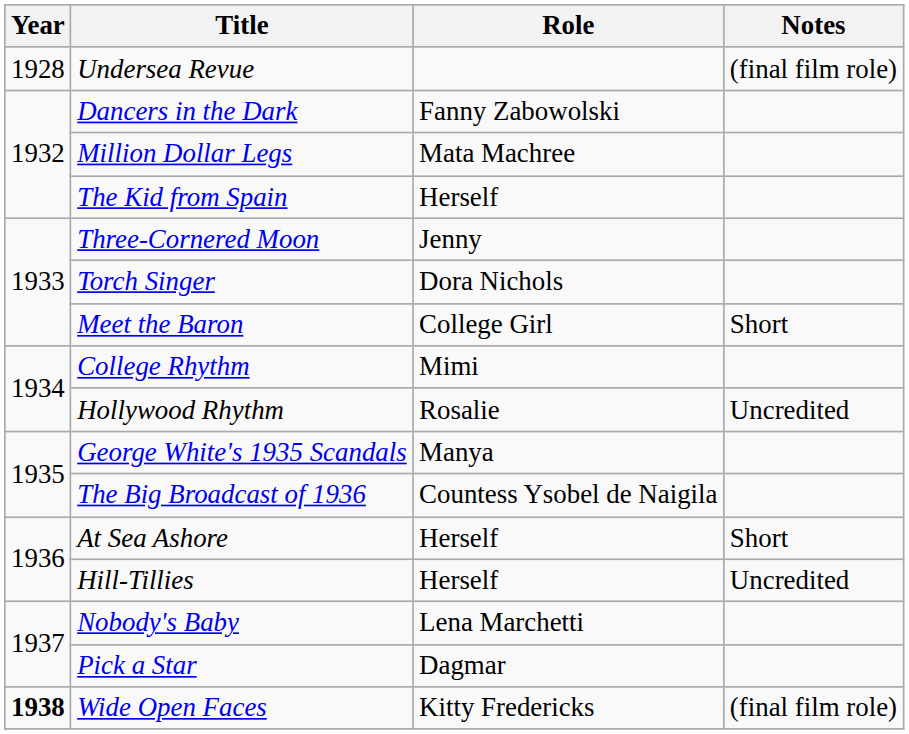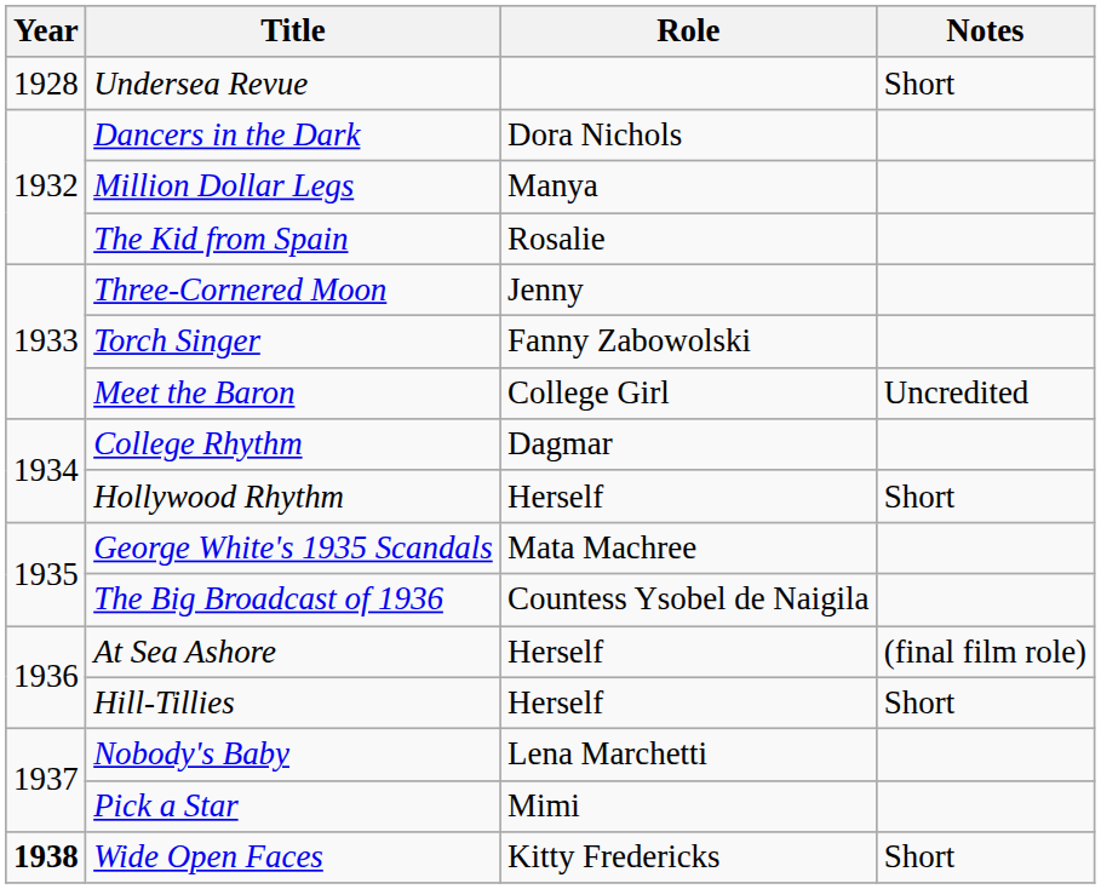 <table class="wikitable">
 <tr>
 <th>Year</th>
 <th>Title</th>
 <th>Role</th>
 <th>Notes</th>
 </tr>
 <tr>
 <td>1928</td>
 <td><em>Undersea Revue</em></td>
 <td></td>
-<td>(final film role)</td>
+<td>Short</td>
 </tr>
 <tr>
 <td rowspan=3>1932</td>
 <td><em><a href='#'>Dancers in the Dark</a></em></td>
-<td>Fanny Zabowolski</td>
+<td>Dora Nichols</td>
 <td></td>
 </tr>
 <tr>
 <td><em><a href='#'>Million Dollar Legs</a></em></td>
-<td>Mata Machree</td>
+<td>Manya</td>
 <td></td>
 </tr>
 <tr>
 <td><em><a href='#'>The Kid from Spain</a></em></td>
-<td>Herself</td>
+<td>Rosalie</td>
 <td></td>
 </tr>
 <tr>
 <td rowspan=3>1933</td>
 <td><em><a href='#'>Three-Cornered Moon</a></em></td>
 <td>Jenny</td>
 <td></td>
 </tr>
 <tr>
 <td><em><a href='#'>Torch Singer</a></em></td>
-<td>Dora Nichols</td>
+<td>Fanny Zabowolski</td>
 <td></td>
 </tr>
 <tr>
 <td><em><a href='#'>Meet the Baron</a></em></td>
 <td>College Girl</td>
-<td>Short</td>
+<td>Uncredited</td>
 </tr>
 <tr>
 <td rowspan=2>1934</td>
 <td><em><a href='#'>College Rhythm</a></em></td>
-<td>Mimi</td>
+<td>Dagmar</td>
 <td></td>
 </tr>
 <tr>
 <td><em>Hollywood Rhythm</em></td>
-<td>Rosalie</td>
-<td>Uncredited</td>
+<td>Herself</td>
+<td>Short</td>
 </tr>
 <tr>
 <td rowspan=2>1935</td>
 <td><em><a href='#'>George White's 1935 Scandals</a></em></td>
-<td>Manya</td>
+<td>Mata Machree</td>
 <td></td>
 </tr>
 <tr>
 <td><em><a href='#'>The Big Broadcast of 1936</a></em></td>
 <td>Countess Ysobel de Naigila</td>
 <td></td>
 </tr>
 <tr>
 <td rowspan=2>1936</td>
 <td><em>At Sea Ashore</em></td>
 <td>Herself</td>
-<td>Short</td>
+<td>(final film role)</td>
 </tr>
 <tr>
 <td><em>Hill-Tillies</em></td>
 <td>Herself</td>
-<td>Uncredited</td>
+<td>Short</td>
 </tr>
 <tr>
 <td rowspan=2>1937</td>
 <td><em><a href='#'>Nobody's Baby</a></em></td>
 <td>Lena Marchetti</td>
 <td></td>
 </tr>
 <tr>
 <td><em><a href='#'>Pick a Star</a></em></td>
-<td>Dagmar</td>
+<td>Mimi</td>
 <td></td>
 </tr>
 <tr>
 <td><strong>1938</strong></td>
 <td><em><a href='#'>Wide Open Faces</a></em></td>
 <td>Kitty Fredericks</td>
-<td>(final film role)</td>
+<td>Short</td>
 </tr>
 </table>
